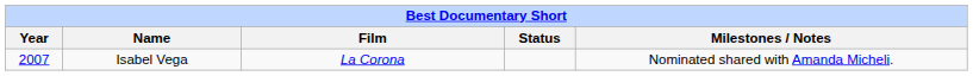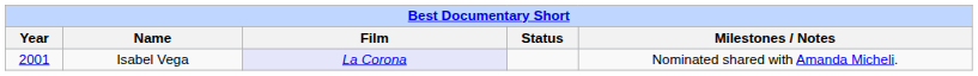 <table class="wikitable" style="text-align: center">
 <tr ---- bgcolor="#bfd7ff">
 <td colspan=6 align=center><strong><a href='#'>Best Documentary Short</a></strong></td>
 </tr>
 <tr ---- bgcolor="#ebf5ff">
 <th width="60">Year</th>
 <th width="200">Name</th>
 <th width="300">Film</th>
 <th width="75">Status</th>
 <th width="450">Milestones / Notes</th>
 </tr>
 <tr>
-<td><a href='#'>2007</a></td>
+<td><a href='#'>2001</a></td>
 <td>Isabel Vega</td>
-<td><em><a href='#'>La Corona</a></em></td>
+<td style="background: lavender;"><em><a href='#'>La Corona</a></em></td>
 <td></td>
 <td>Nominated shared with <a href='#'>Amanda Micheli</a>.</td>
 </tr>
 </table>
